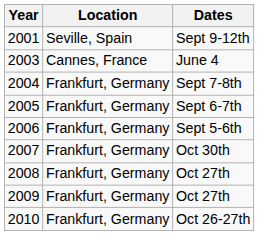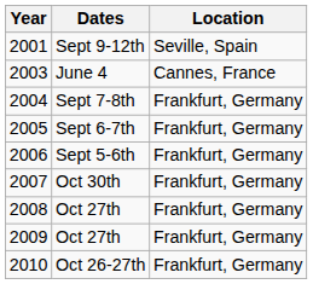 <table class="wikitable">
 <tr>
 <th>Year</th>
+<th>Dates</th>
 <th>Location</th>
-<th>Dates</th>
 </tr>
 <tr>
 <td>2001</td>
+<td>Sept 9-12th</td>
 <td>Seville, Spain</td>
-<td>Sept 9-12th</td>
 </tr>
 <tr>
 <td>2003</td>
+<td>June 4</td>
 <td>Cannes, France</td>
-<td>June 4</td>
 </tr>
 <tr>
 <td>2004</td>
+<td>Sept 7-8th</td>
 <td>Frankfurt, Germany</td>
-<td>Sept 7-8th</td>
 </tr>
 <tr>
 <td>2005</td>
+<td>Sept 6-7th</td>
 <td>Frankfurt, Germany</td>
-<td>Sept 6-7th</td>
 </tr>
 <tr>
 <td>2006</td>
+<td>Sept 5-6th</td>
 <td>Frankfurt, Germany</td>
-<td>Sept 5-6th</td>
 </tr>
 <tr>
 <td>2007</td>
+<td>Oct 30th</td>
 <td>Frankfurt, Germany</td>
-<td>Oct 30th</td>
 </tr>
 <tr>
 <td>2008</td>
+<td>Oct 27th</td>
 <td>Frankfurt, Germany</td>
-<td>Oct 27th</td>
 </tr>
 <tr>
 <td>2009</td>
+<td>Oct 27th</td>
 <td>Frankfurt, Germany</td>
-<td>Oct 27th</td>
 </tr>
 <tr>
 <td>2010</td>
+<td>Oct 26-27th</td>
 <td>Frankfurt, Germany</td>
-<td>Oct 26-27th</td>
 </tr>
 </table>
